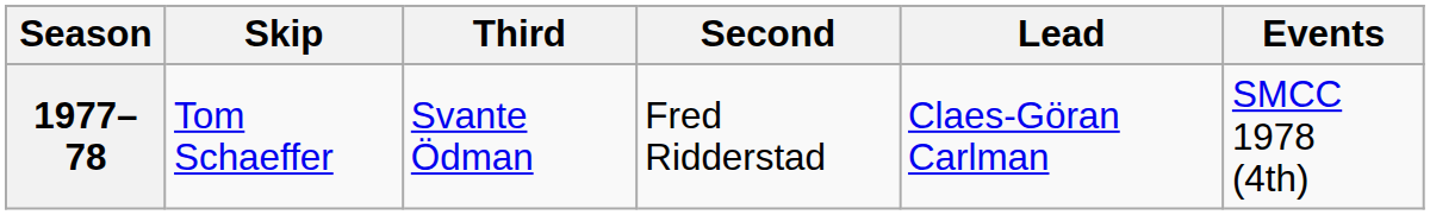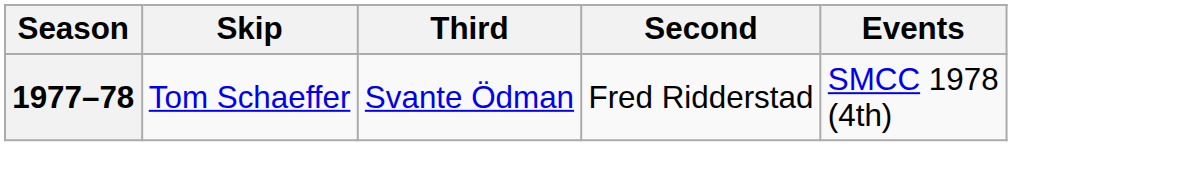 <table class="wikitable">
 <tr>
 <th scope="col">Season</th>
 <th scope="col">Skip</th>
 <th scope="col">Third</th>
 <th scope="col">Second</th>
-<th scope="col">Lead</th>
 <th scope="col">Events</th>
 </tr>
 <tr>
 <th scope="row">1977–78</th>
 <td><a href='#'>Tom Schaeffer</a></td>
 <td><a href='#'>Svante Ödman</a></td>
 <td>Fred Ridderstad</td>
-<td><a href='#'>Claes-Göran Carlman</a></td>
 <td><a href='#'>SMCC</a> 1978 <br> (4th)</td>
 </tr>
 </table>
